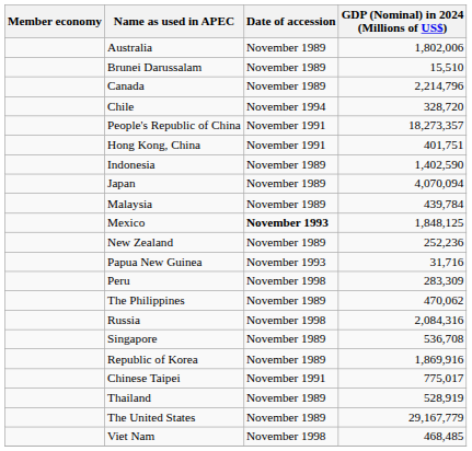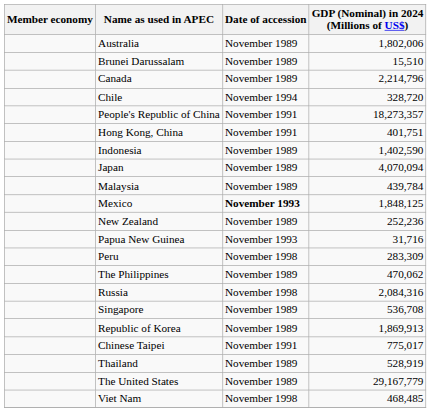 <table class="wikitable sortable">
 <tr>
 <th>Member economy</th>
 <th>Name as used in APEC</th>
 <th>Date of accession</th>
 <th>GDP (Nominal) in 2024<br>(Millions of <a href='#'>US$</a>)</th>
 </tr>
 <tr>
 <td></td>
 <td>Australia</td>
 <td>November 1989</td>
 <td align="right">1,802,006</td>
 </tr>
 <tr>
 <td></td>
 <td>Brunei Darussalam</td>
 <td>November 1989</td>
 <td align="right">15,510</td>
 </tr>
 <tr>
 <td></td>
 <td>Canada</td>
 <td>November 1989</td>
 <td align="right">2,214,796</td>
 </tr>
 <tr>
 <td></td>
 <td>Chile</td>
 <td>November 1994</td>
 <td align="right">328,720</td>
 </tr>
 <tr>
 <td></td>
 <td>People's Republic of China</td>
 <td>November 1991</td>
 <td align="right">18,273,357</td>
 </tr>
 <tr>
 <td></td>
 <td>Hong Kong, China</td>
 <td>November 1991</td>
 <td align="right">401,751</td>
 </tr>
 <tr>
 <td></td>
 <td>Indonesia</td>
 <td>November 1989</td>
 <td align="right">1,402,590</td>
 </tr>
 <tr>
 <td></td>
 <td>Japan</td>
 <td>November 1989</td>
 <td align="right">4,070,094</td>
 </tr>
 <tr>
 <td></td>
 <td>Malaysia</td>
 <td>November 1989</td>
 <td align="right">439,784</td>
 </tr>
 <tr>
 <td></td>
 <td>Mexico</td>
 <td><strong>November 1993</strong></td>
 <td align="right">1,848,125</td>
 </tr>
 <tr>
 <td></td>
 <td>New Zealand</td>
 <td>November 1989</td>
 <td align="right">252,236</td>
 </tr>
 <tr>
 <td></td>
 <td>Papua New Guinea</td>
 <td>November 1993</td>
 <td align="right">31,716</td>
 </tr>
 <tr>
 <td></td>
 <td>Peru</td>
 <td>November 1998</td>
 <td align="right">283,309</td>
 </tr>
 <tr>
 <td></td>
 <td>The Philippines</td>
 <td>November 1989</td>
 <td align="right">470,062</td>
 </tr>
 <tr>
 <td></td>
 <td>Russia</td>
 <td>November 1998</td>
 <td align="right">2,084,316</td>
 </tr>
 <tr>
 <td></td>
 <td>Singapore</td>
 <td>November 1989</td>
 <td align="right">536,708</td>
 </tr>
 <tr>
 <td></td>
 <td>Republic of Korea</td>
 <td>November 1989</td>
-<td align="right">1,869,916</td>
+<td align="right">1,869,913</td>
 </tr>
 <tr>
 <td></td>
 <td>Chinese Taipei</td>
 <td>November 1991</td>
 <td align="right">775,017</td>
 </tr>
 <tr>
 <td></td>
 <td>Thailand</td>
 <td>November 1989</td>
 <td align="right">528,919</td>
 </tr>
 <tr>
 <td></td>
 <td>The United States</td>
 <td>November 1989</td>
 <td align="right">29,167,779</td>
 </tr>
 <tr>
 <td></td>
 <td>Viet Nam</td>
 <td>November 1998</td>
 <td align="right">468,485</td>
 </tr>
 <tr>
 </tr>
 </table>
